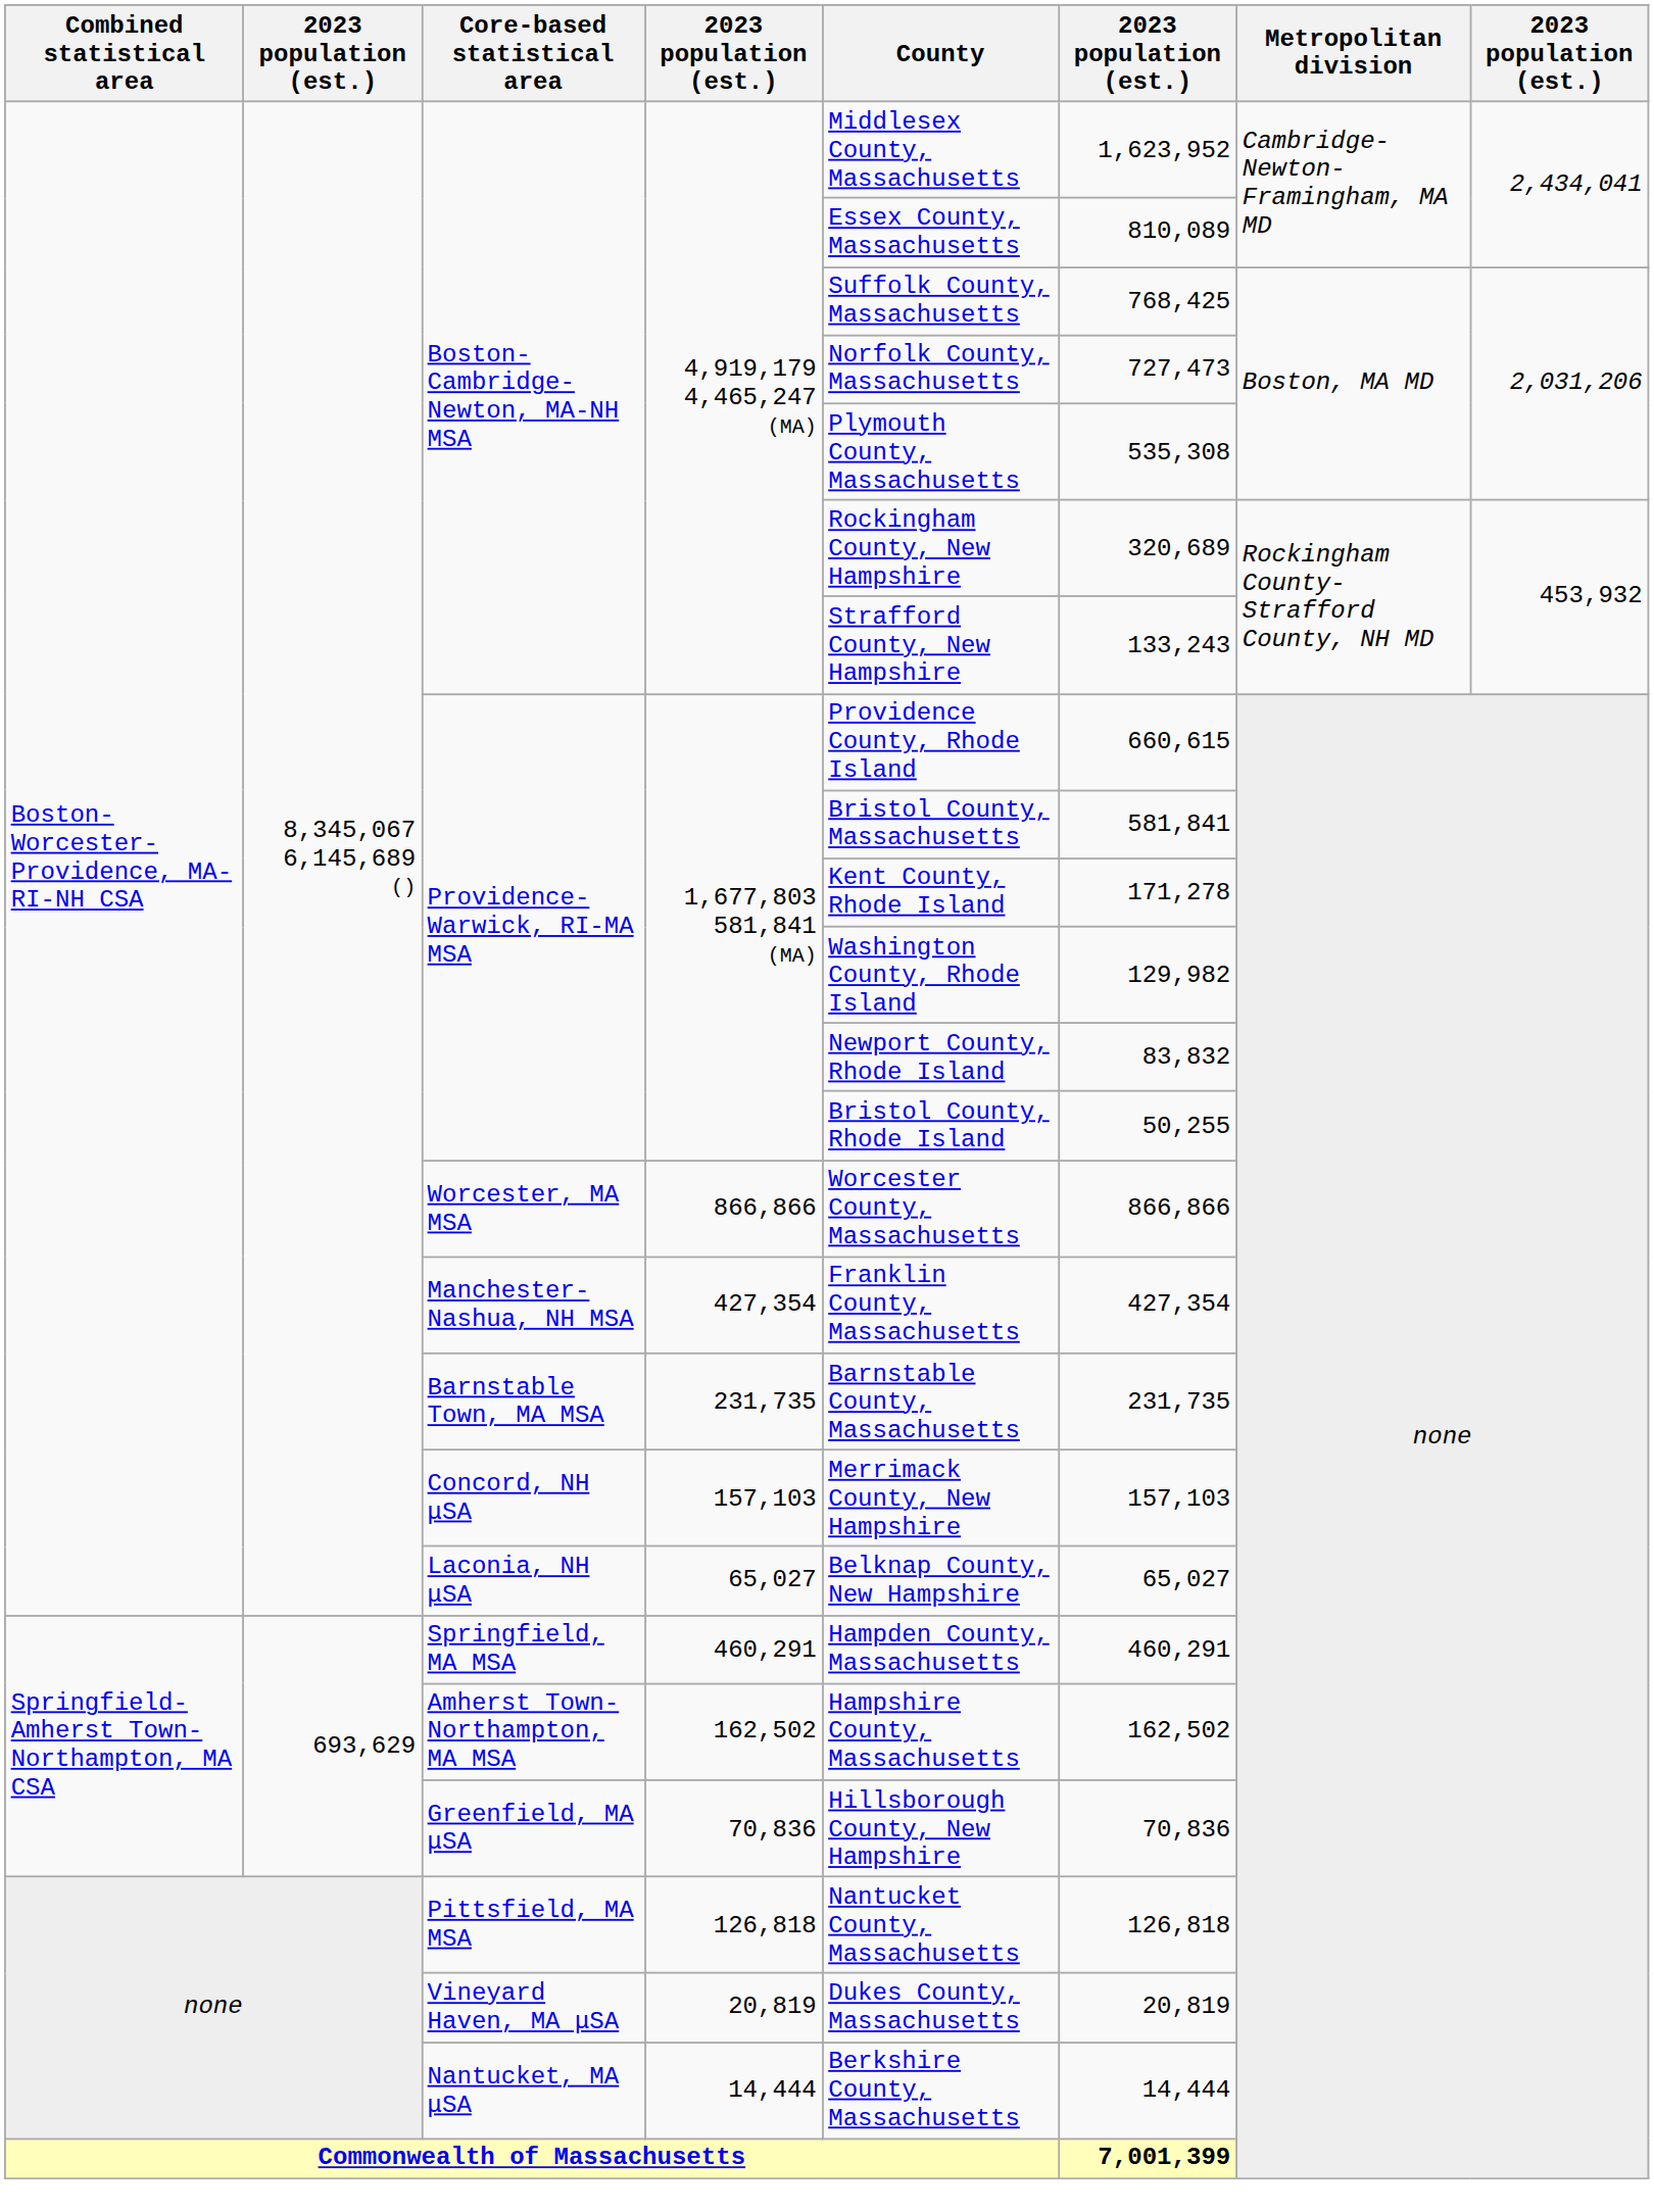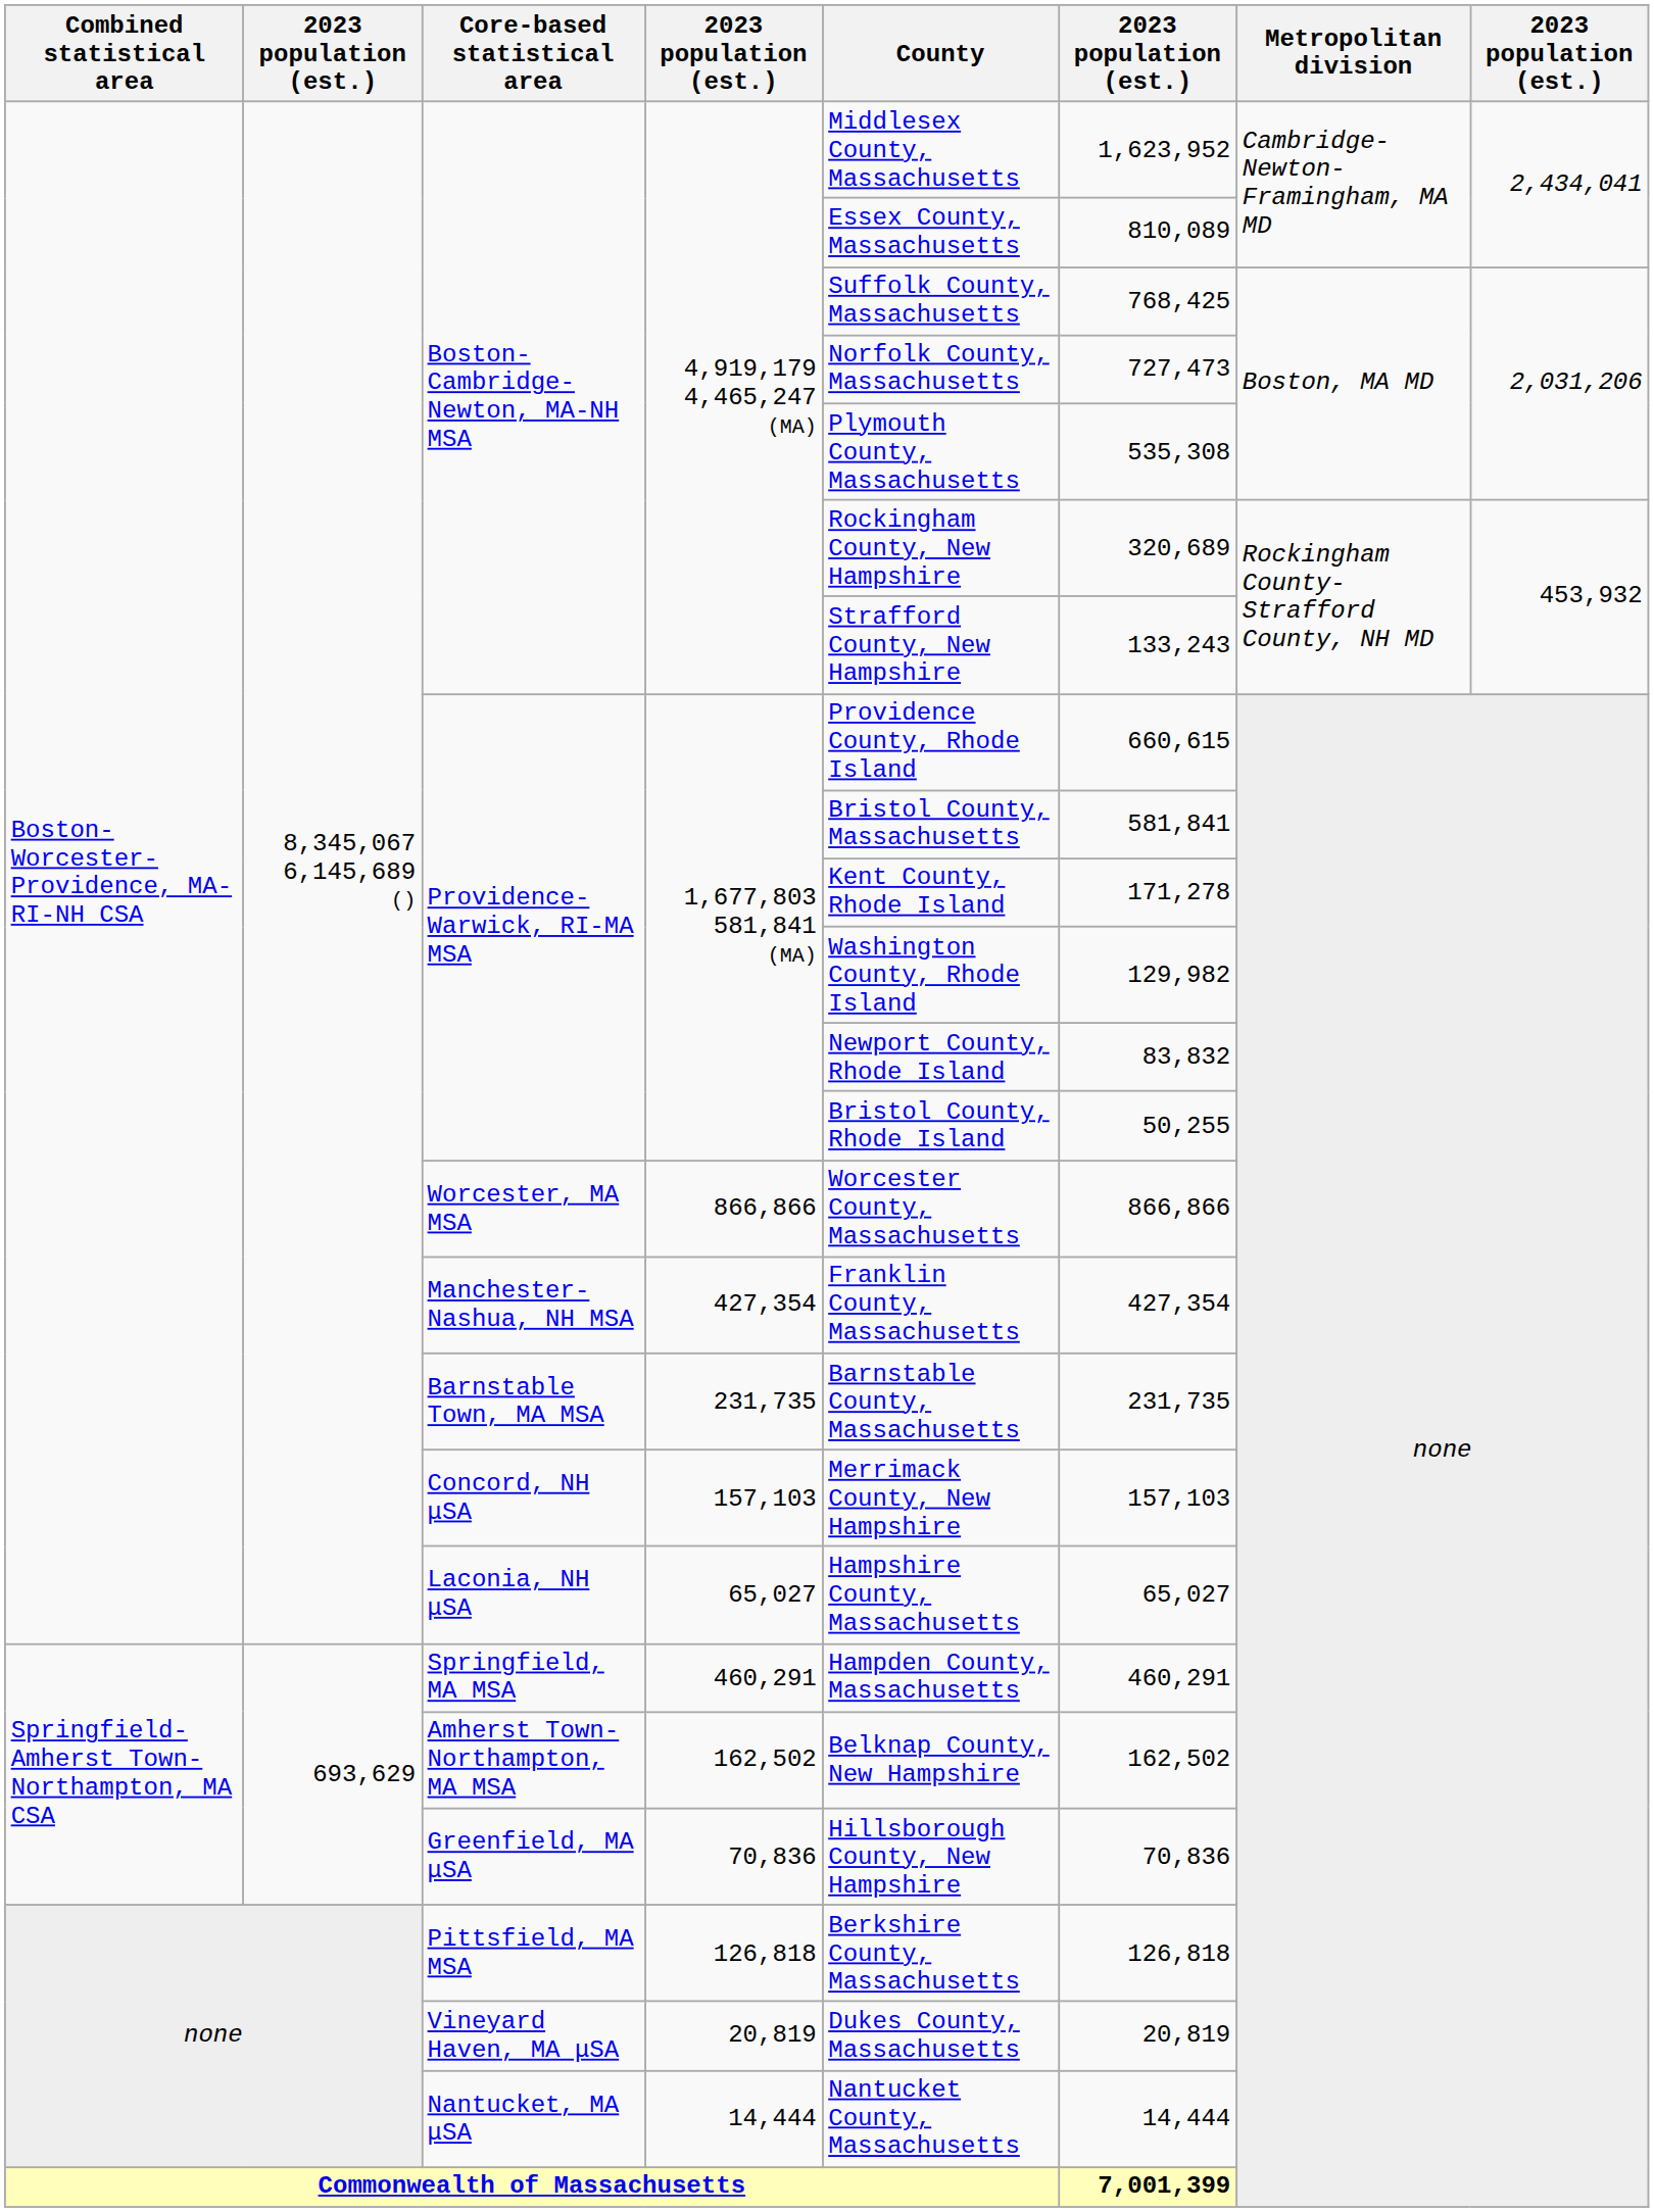 <table class=wikitable>
 <tr>
 <th>Combined statistical area</th>
 <th>2023 population (est.)</th>
 <th>Core-based statistical area</th>
 <th>2023 population (est.)</th>
 <th>County</th>
 <th>2023 population (est.)</th>
 <th>Metropolitan division</th>
 <th>2023 population (est.)</th>
 </tr>
 <tr>
 <td rowspan="18"><a href='#'><span>Boston-Worcester-Providence, MA-RI-NH CSA</span></a></td>
 <td rowspan="18" align="right"><span>8,345,067</span><br>6,145,689 <small>()</small></td>
 <td rowspan=7><a href='#'><span>Boston-Cambridge-Newton, MA-NH MSA</span></a></td>
 <td rowspan=7 align=right><span>4,919,179</span><br>4,465,247 <small>(MA)</small></td>
 <td><a href='#'>Middlesex County, Massachusetts</a></td>
 <td align="right">1,623,952</td>
 <td rowspan="2"><em>Cambridge-Newton-Framingham, MA MD</em></td>
 <td rowspan="2" align="right"><em>2,434,041</em></td>
 </tr>
 <tr>
 <td><a href='#'>Essex County, Massachusetts</a></td>
 <td align="right">810,089</td>
 </tr>
 <tr>
 <td><a href='#'>Suffolk County, Massachusetts</a></td>
 <td align="right">768,425</td>
 <td rowspan="3"><em>Boston, MA MD</em></td>
 <td rowspan="3" align="right"><em>2,031,206</em></td>
 </tr>
 <tr>
 <td><a href='#'>Norfolk County, Massachusetts</a></td>
 <td align="right">727,473</td>
 </tr>
 <tr>
 <td><a href='#'>Plymouth County, Massachusetts</a></td>
 <td align="right">535,308</td>
 </tr>
 <tr>
 <td><a href='#'><span>Rockingham County, New Hampshire</span></a></td>
 <td align="right"><span>320,689</span></td>
 <td rowspan="2"><span><em>Rockingham County-Strafford County, NH MD</em></span></td>
 <td rowspan="2" align="right"><span>453,932</span></td>
 </tr>
 <tr>
 <td><a href='#'><span>Strafford County, New Hampshire</span></a></td>
 <td align="right"><span>133,243</span></td>
 </tr>
 <tr>
 <td rowspan=6><a href='#'><span>Providence-Warwick, RI-MA MSA</span></a></td>
 <td rowspan=6 align=right><span>1,677,803</span><br>581,841 <small>(MA)</small></td>
 <td><a href='#'><span>Providence County, Rhode Island</span></a></td>
 <td align="right"><span>660,615</span></td>
 <td colspan="2" rowspan="18" align="center" bgcolor="#EEEEEE"><em>none</em></td>
 </tr>
 <tr>
 <td><a href='#'>Bristol County, Massachusetts</a></td>
 <td align="right">581,841</td>
 </tr>
 <tr>
 <td><a href='#'><span>Kent County, Rhode Island</span></a></td>
 <td align="right"><span>171,278</span></td>
 </tr>
 <tr>
 <td><a href='#'><span>Washington County, Rhode Island</span></a></td>
 <td align="right"><span>129,982</span></td>
 </tr>
 <tr>
 <td><a href='#'><span>Newport County, Rhode Island</span></a></td>
 <td align="right"><span>83,832</span></td>
 </tr>
 <tr>
 <td><a href='#'><span>Bristol County, Rhode Island</span></a></td>
 <td align="right"><span>50,255</span></td>
 </tr>
 <tr>
 <td><a href='#'>Worcester, MA MSA</a></td>
 <td align="right">866,866</td>
 <td><a href='#'>Worcester County, Massachusetts</a></td>
 <td align="right">866,866</td>
 </tr>
 <tr>
 <td rowspan="1"><a href='#'><span>Manchester-Nashua, NH MSA</span></a></td>
 <td rowspan="1" align="right"><span>427,354</span></td>
 <td><a href='#'>Franklin County, Massachusetts</a></td>
 <td align="right"><span>427,354</span></td>
 </tr>
 <tr>
 <td rowspan="1"><a href='#'>Barnstable Town, MA MSA</a></td>
 <td rowspan="1" align="right">231,735</td>
 <td><a href='#'>Barnstable County, Massachusetts</a></td>
 <td align="right">231,735</td>
 </tr>
 <tr>
 <td rowspan="1"><a href='#'><span>Concord, NH μSA</span></a></td>
 <td rowspan="1" align="right"><span>157,103</span></td>
 <td><a href='#'><span>Merrimack County, New Hampshire</span></a></td>
 <td align="right"><span>157,103</span></td>
 </tr>
 <tr>
 <td rowspan="1"><a href='#'><span>Laconia, NH μSA</span></a></td>
 <td rowspan="1" align="right"><span>65,027</span></td>
-<td><a href='#'><span>Belknap County, New Hampshire</span></a></td>
+<td><a href='#'>Hampshire County, Massachusetts</a></td>
 <td align="right"><span>65,027</span></td>
 </tr>
 <tr>
 <td rowspan="3"><a href='#'>Springfield-Amherst Town-Northampton, MA CSA</a></td>
 <td align="right" rowspan="3">693,629</td>
 <td><a href='#'>Springfield, MA MSA</a></td>
 <td align="right">460,291</td>
 <td><a href='#'>Hampden County, Massachusetts</a></td>
 <td align="right">460,291</td>
 </tr>
 <tr>
 <td><a href='#'>Amherst Town-Northampton, MA MSA</a></td>
 <td align="right">162,502</td>
-<td><a href='#'>Hampshire County, Massachusetts</a></td>
+<td><a href='#'><span>Belknap County, New Hampshire</span></a></td>
 <td align="right">162,502</td>
 </tr>
 <tr>
 <td><a href='#'>Greenfield, MA μSA</a></td>
 <td align="right">70,836</td>
 <td><a href='#'><span>Hillsborough County, New Hampshire</span></a></td>
 <td align="right">70,836</td>
 </tr>
 <tr>
 <td colspan="2" rowspan="3" align="center" bgcolor="#EEEEEE"><em>none</em></td>
 <td rowspan="1"><a href='#'>Pittsfield, MA MSA</a></td>
 <td rowspan="1" align="right">126,818</td>
-<td><a href='#'>Nantucket County, Massachusetts</a></td>
+<td><a href='#'>Berkshire County, Massachusetts</a></td>
 <td align="right">126,818</td>
 </tr>
 <tr>
 <td rowspan="1"><a href='#'>Vineyard Haven, MA μSA</a></td>
 <td rowspan="1" align="right">20,819</td>
 <td><a href='#'>Dukes County, Massachusetts</a></td>
 <td align="right">20,819</td>
 </tr>
 <tr>
 <td><a href='#'>Nantucket, MA μSA</a></td>
 <td align="right">14,444</td>
-<td><a href='#'>Berkshire County, Massachusetts</a></td>
+<td><a href='#'>Nantucket County, Massachusetts</a></td>
 <td align="right">14,444</td>
 </tr>
 <tr style="font-weight:bold;" bgcolor=#FFFFBB>
 <td colspan="5" align="center"><a href='#'>Commonwealth of Massachusetts</a></td>
 <td align="right">7,001,399</td>
 </tr>
 </table>
